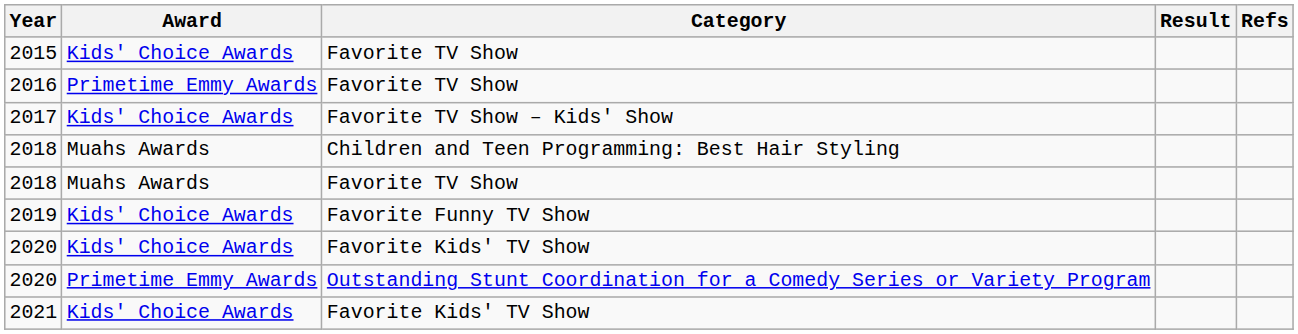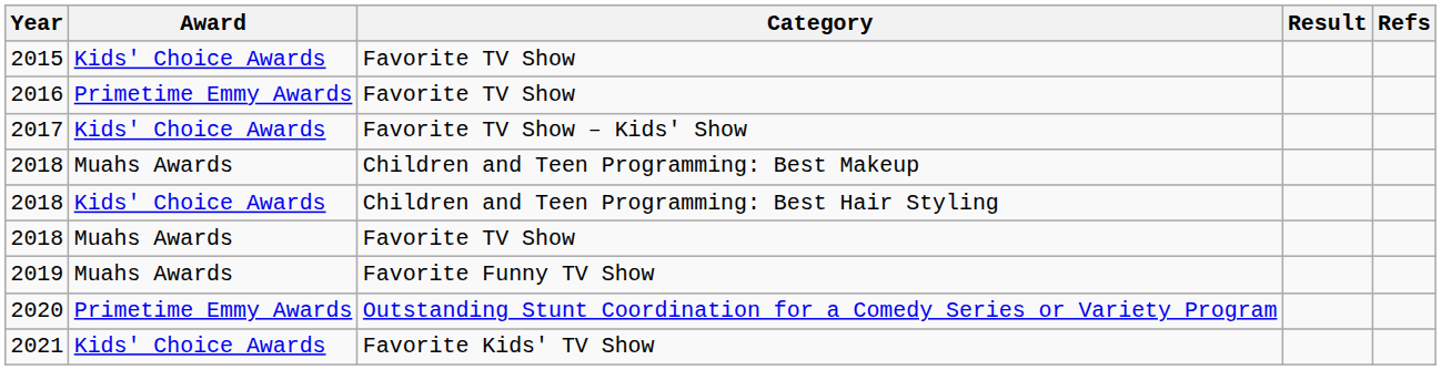 <table class="wikitable">
 <tr>
 <th>Year</th>
 <th>Award</th>
 <th>Category</th>
 <th>Result</th>
 <th>Refs</th>
 </tr>
 <tr>
 <td>2015</td>
 <td><a href='#'>Kids' Choice Awards</a></td>
 <td>Favorite TV Show</td>
 <td></td>
 <td style="text-align:center;"></td>
 </tr>
 <tr>
 <td>2016</td>
 <td><a href='#'>Primetime Emmy Awards</a></td>
 <td>Favorite TV Show</td>
 <td></td>
 <td style="text-align:center;"></td>
 </tr>
 <tr>
 <td>2017</td>
 <td><a href='#'>Kids' Choice Awards</a></td>
 <td>Favorite TV Show – Kids' Show</td>
 <td></td>
 <td style="text-align:center;"></td>
 </tr>
 <tr>
 <td>2018</td>
 <td>Muahs Awards</td>
+<td>Children and Teen Programming: Best Makeup</td>
+<td></td>
+<td style="text-align:center;"></td>
+</tr>
+<tr>
+<td>2018</td>
+<td><a href='#'>Kids' Choice Awards</a></td>
 <td>Children and Teen Programming: Best Hair Styling</td>
 <td></td>
 <td style="text-align:center;"></td>
 </tr>
 <tr>
 <td>2018</td>
 <td>Muahs Awards</td>
 <td>Favorite TV Show</td>
 <td></td>
 <td style="text-align:center;"></td>
 </tr>
 <tr>
 <td>2019</td>
-<td><a href='#'>Kids' Choice Awards</a></td>
+<td>Muahs Awards</td>
 <td>Favorite Funny TV Show</td>
-<td></td>
-<td style="text-align:center;"></td>
-</tr>
-<tr>
-<td>2020</td>
-<td><a href='#'>Kids' Choice Awards</a></td>
-<td>Favorite Kids' TV Show</td>
 <td></td>
 <td style="text-align:center;"></td>
 </tr>
 <tr>
 <td>2020</td>
 <td><a href='#'>Primetime Emmy Awards</a></td>
 <td><a href='#'>Outstanding Stunt Coordination for a Comedy Series or Variety Program</a></td>
 <td></td>
 <td style="text-align:center;"></td>
 </tr>
 <tr>
 <td>2021</td>
 <td><a href='#'>Kids' Choice Awards</a></td>
 <td>Favorite Kids' TV Show</td>
 <td></td>
 <td style="text-align:center;"></td>
 </tr>
 </table>
